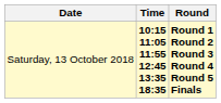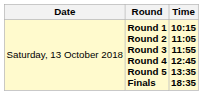 <table class="wikitable">
 <tr>
 <th>Date</th>
+<th>Round</th>
 <th>Time</th>
-<th>Round</th>
 </tr>
 <tr>
 <td style="background:lemonchiffon">Saturday, 13 October 2018</td>
+<td style="background:lemonchiffon"><strong>Round 1<br>Round 2<br>Round 3<br>Round 4<br>Round 5<br>Finals</strong></td>
 <td style="background:lemonchiffon" align="right"><strong>10:15<br>11:05<br>11:55<br>12:45<br>13:35<br>18:35</strong></td>
-<td style="background:lemonchiffon"><strong>Round 1<br>Round 2<br>Round 3<br>Round 4<br>Round 5<br>Finals</strong></td>
 </tr>
 </table>
